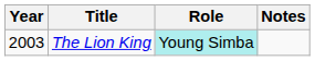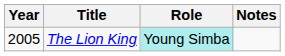 <table class="wikitable sortable">
 <tr>
 <th>Year</th>
 <th>Title</th>
 <th>Role</th>
 <th>Notes</th>
 </tr>
 <tr>
-<td>2003</td>
+<td>2005</td>
 <td><em><a href='#'>The Lion King</a></em></td>
 <td style="background: paleturquoise;">Young Simba</td>
 <td></td>
 </tr>
 </table>
